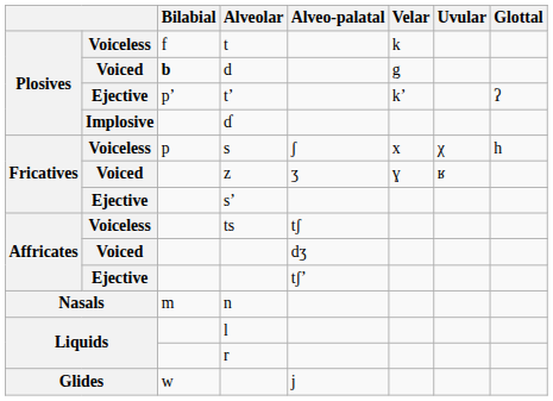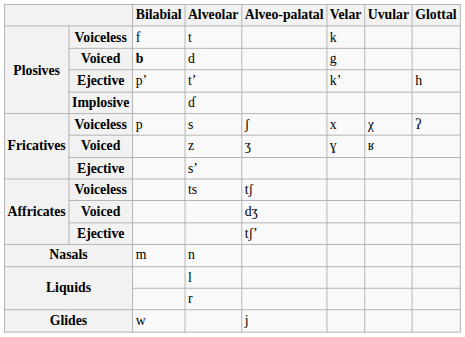 <table class="wikitable">
 <tr>
 <th colspan="2"></th>
 <th>Bilabial</th>
 <th>Alveolar</th>
 <th>Alveo-palatal</th>
 <th>Velar</th>
 <th>Uvular</th>
 <th>Glottal</th>
 </tr>
 <tr>
 <th rowspan="4">Plosives</th>
 <th>Voiceless</th>
 <td>f</td>
 <td>t</td>
 <td></td>
 <td>k</td>
 <td></td>
 <td></td>
 </tr>
 <tr>
 <th>Voiced</th>
 <td><strong>b</strong></td>
 <td>d</td>
 <td></td>
 <td>g</td>
 <td></td>
 <td></td>
 </tr>
 <tr>
 <th>Ejective</th>
 <td>p’</td>
 <td>t’</td>
 <td></td>
 <td>k’</td>
 <td></td>
-<td>ʔ</td>
+<td>h</td>
 </tr>
 <tr>
 <th>Implosive</th>
 <td></td>
 <td>ɗ</td>
 <td></td>
 <td></td>
 <td></td>
 <td></td>
 </tr>
 <tr>
 <th rowspan="3">Fricatives</th>
 <th>Voiceless</th>
 <td>p</td>
 <td>s</td>
 <td>ʃ</td>
 <td>x</td>
 <td>χ</td>
-<td>h</td>
+<td>ʔ</td>
 </tr>
 <tr>
 <th>Voiced</th>
 <td></td>
 <td>z</td>
 <td>ʒ</td>
 <td>ɣ</td>
 <td>ʁ</td>
 <td></td>
 </tr>
 <tr>
 <th>Ejective</th>
 <td></td>
 <td>s’</td>
 <td></td>
 <td></td>
 <td></td>
 <td></td>
 </tr>
 <tr>
 <th rowspan="3">Affricates</th>
 <th>Voiceless</th>
 <td></td>
 <td>ts</td>
 <td>tʃ</td>
 <td></td>
 <td></td>
 <td></td>
 </tr>
 <tr>
 <th>Voiced</th>
 <td></td>
 <td></td>
 <td>dʒ</td>
 <td></td>
 <td></td>
 <td></td>
 </tr>
 <tr>
 <th>Ejective</th>
 <td></td>
 <td></td>
 <td>tʃ’</td>
 <td></td>
 <td></td>
 <td></td>
 </tr>
 <tr>
 <th colspan="2">Nasals</th>
 <td>m</td>
 <td>n</td>
 <td></td>
 <td></td>
 <td></td>
 <td></td>
 </tr>
 <tr>
 <th rowspan="2" colspan="2">Liquids</th>
 <td></td>
 <td>l</td>
 <td></td>
 <td></td>
 <td></td>
 <td></td>
 </tr>
 <tr>
 <td></td>
 <td>r</td>
 <td></td>
 <td></td>
 <td></td>
 <td></td>
 </tr>
 <tr>
 <th colspan="2">Glides</th>
 <td>w</td>
 <td></td>
 <td>j</td>
 <td></td>
 <td></td>
 <td></td>
 </tr>
 </table>
